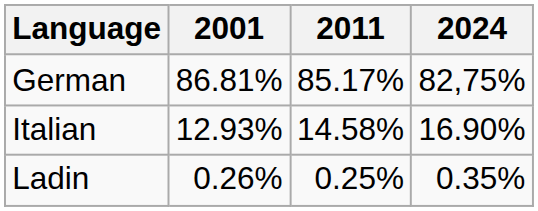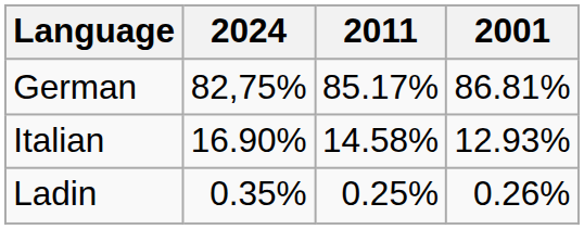 <table class="wikitable">
 <tr>
 <th>Language</th>
+<th>2024</th>
+<th>2011</th>
 <th>2001</th>
-<th>2011</th>
-<th>2024</th>
 </tr>
 <tr>
 <td>German</td>
+<td align="right">82,75%</td>
+<td align="right">85.17%</td>
 <td align="right">86.81%</td>
-<td align="right">85.17%</td>
-<td align="right">82,75%</td>
 </tr>
 <tr>
 <td>Italian</td>
+<td align="right">16.90%</td>
+<td align="right">14.58%</td>
 <td align="right">12.93%</td>
-<td align="right">14.58%</td>
-<td align="right">16.90%</td>
 </tr>
 <tr>
 <td>Ladin</td>
+<td align="right">0.35%</td>
+<td align="right">0.25%</td>
 <td align="right">0.26%</td>
-<td align="right">0.25%</td>
-<td align="right">0.35%</td>
 </tr>
 </table>
